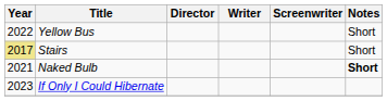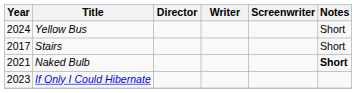 <table class="wikitable">
 <tr>
 <th>Year</th>
 <th>Title</th>
 <th width=65>Director</th>
 <th width=65>Writer</th>
 <th width=65>Screenwriter</th>
 <th>Notes</th>
 </tr>
 <tr>
-<td>2022</td>
+<td>2024</td>
 <td><em>Yellow Bus</em></td>
 <td></td>
 <td></td>
 <td></td>
 <td>Short</td>
 </tr>
 <tr>
-<td style="background: khaki;">2017</td>
+<td>2017</td>
 <td><em>Stairs</em></td>
 <td></td>
 <td></td>
 <td></td>
 <td>Short</td>
 </tr>
 <tr>
 <td>2021</td>
 <td><em>Naked Bulb</em></td>
 <td></td>
 <td></td>
 <td></td>
 <td><strong>Short</strong></td>
 </tr>
 <tr>
 <td>2023</td>
 <td><em><a href='#'>If Only I Could Hibernate</a></em></td>
 <td></td>
 <td></td>
 <td></td>
 <td></td>
 </tr>
 <tr>
 </tr>
 </table>
